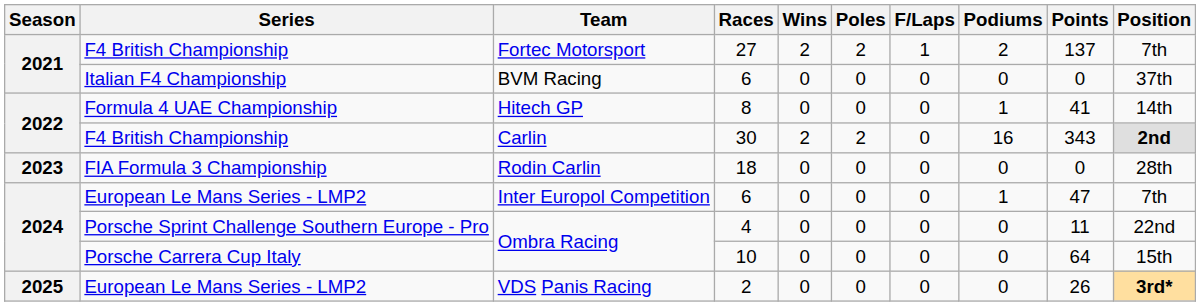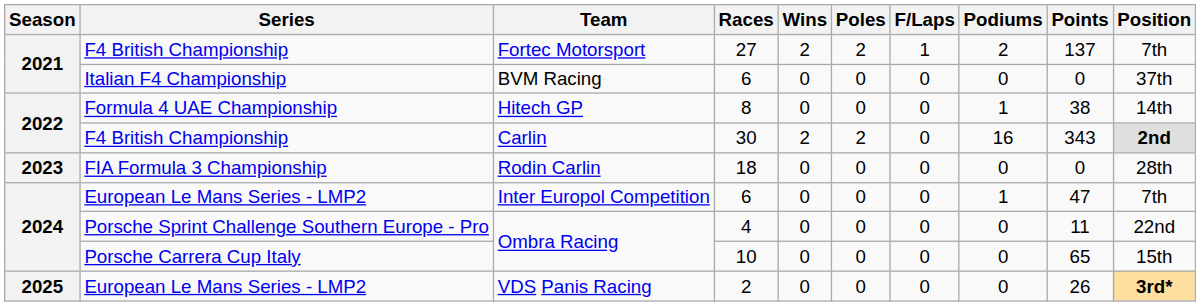 <table class="wikitable" style="font-size: 90%; text-align:center">
 <tr>
 <th>Season</th>
 <th>Series</th>
 <th>Team</th>
 <th>Races</th>
 <th>Wins</th>
 <th>Poles</th>
 <th>F/Laps</th>
 <th>Podiums</th>
 <th>Points</th>
 <th>Position</th>
 </tr>
 <tr>
 <th rowspan="2">2021</th>
 <td align="left"><a href='#'>F4 British Championship</a></td>
 <td align="left"><a href='#'>Fortec Motorsport</a></td>
 <td>27</td>
 <td>2</td>
 <td>2</td>
 <td>1</td>
 <td>2</td>
 <td>137</td>
 <td>7th</td>
 </tr>
 <tr>
 <td align="left"><a href='#'>Italian F4 Championship</a></td>
 <td align="left">BVM Racing</td>
 <td>6</td>
 <td>0</td>
 <td>0</td>
 <td>0</td>
 <td>0</td>
 <td>0</td>
 <td>37th</td>
 </tr>
 <tr>
 <th rowspan="2">2022</th>
 <td align="left"><a href='#'>Formula 4 UAE Championship</a></td>
 <td align="left"><a href='#'>Hitech GP</a></td>
 <td>8</td>
 <td>0</td>
 <td>0</td>
 <td>0</td>
 <td>1</td>
-<td>41</td>
+<td>38</td>
 <td>14th</td>
 </tr>
 <tr>
 <td align="left"><a href='#'>F4 British Championship</a></td>
 <td align="left"><a href='#'>Carlin</a></td>
 <td>30</td>
 <td>2</td>
 <td>2</td>
 <td>0</td>
 <td>16</td>
 <td>343</td>
 <td style="background:#DFDFDF;"><strong>2nd</strong></td>
 </tr>
 <tr>
 <th>2023</th>
 <td align=left><a href='#'>FIA Formula 3 Championship</a></td>
 <td align=left><a href='#'>Rodin Carlin</a></td>
 <td>18</td>
 <td>0</td>
 <td>0</td>
 <td>0</td>
 <td>0</td>
 <td>0</td>
 <td>28th</td>
 </tr>
 <tr>
 <th rowspan="3">2024</th>
 <td align=left><a href='#'>European Le Mans Series - LMP2</a></td>
 <td align=left nowrap><a href='#'>Inter Europol Competition</a></td>
 <td>6</td>
 <td>0</td>
 <td>0</td>
 <td>0</td>
 <td>1</td>
 <td>47</td>
 <td>7th</td>
 </tr>
 <tr>
 <td align=left nowrap><a href='#'>Porsche Sprint Challenge Southern Europe - Pro</a></td>
 <td rowspan="2" align="left"><a href='#'>Ombra Racing</a></td>
 <td>4</td>
 <td>0</td>
 <td>0</td>
 <td>0</td>
 <td>0</td>
 <td>11</td>
 <td>22nd</td>
 </tr>
 <tr>
 <td align=left><a href='#'>Porsche Carrera Cup Italy</a></td>
 <td>10</td>
 <td>0</td>
 <td>0</td>
 <td>0</td>
 <td>0</td>
-<td>64</td>
+<td>65</td>
 <td>15th</td>
 </tr>
 <tr>
 <th>2025</th>
 <td align=left><a href='#'>European Le Mans Series - LMP2</a></td>
 <td align=left nowrap><a href='#'>VDS</a> <a href='#'>Panis Racing</a></td>
 <td>2</td>
 <td>0</td>
 <td>0</td>
 <td>0</td>
 <td>0</td>
 <td>26</td>
 <td style="background:#FFDF9F;"><strong>3rd*</strong></td>
 </tr>
 </table>
